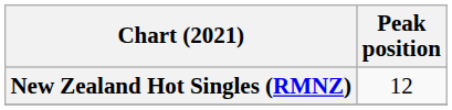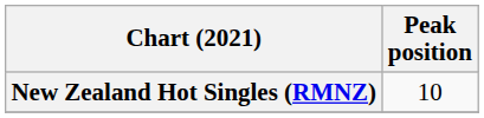 <table class="wikitable sortable plainrowheaders" style="text-align:center">
 <tr>
 <th scope="col">Chart (2021)</th>
 <th scope="col">Peak<br>position</th>
 </tr>
 <tr>
 <th scope="row">New Zealand Hot Singles (<a href='#'>RMNZ</a>)</th>
-<td>12</td>
+<td>10</td>
 </tr>
 <tr>
 </tr>
 <tr>
 </tr>
 <tr>
 </tr>
 <tr>
 </tr>
 <tr>
 </tr>
 </table>
